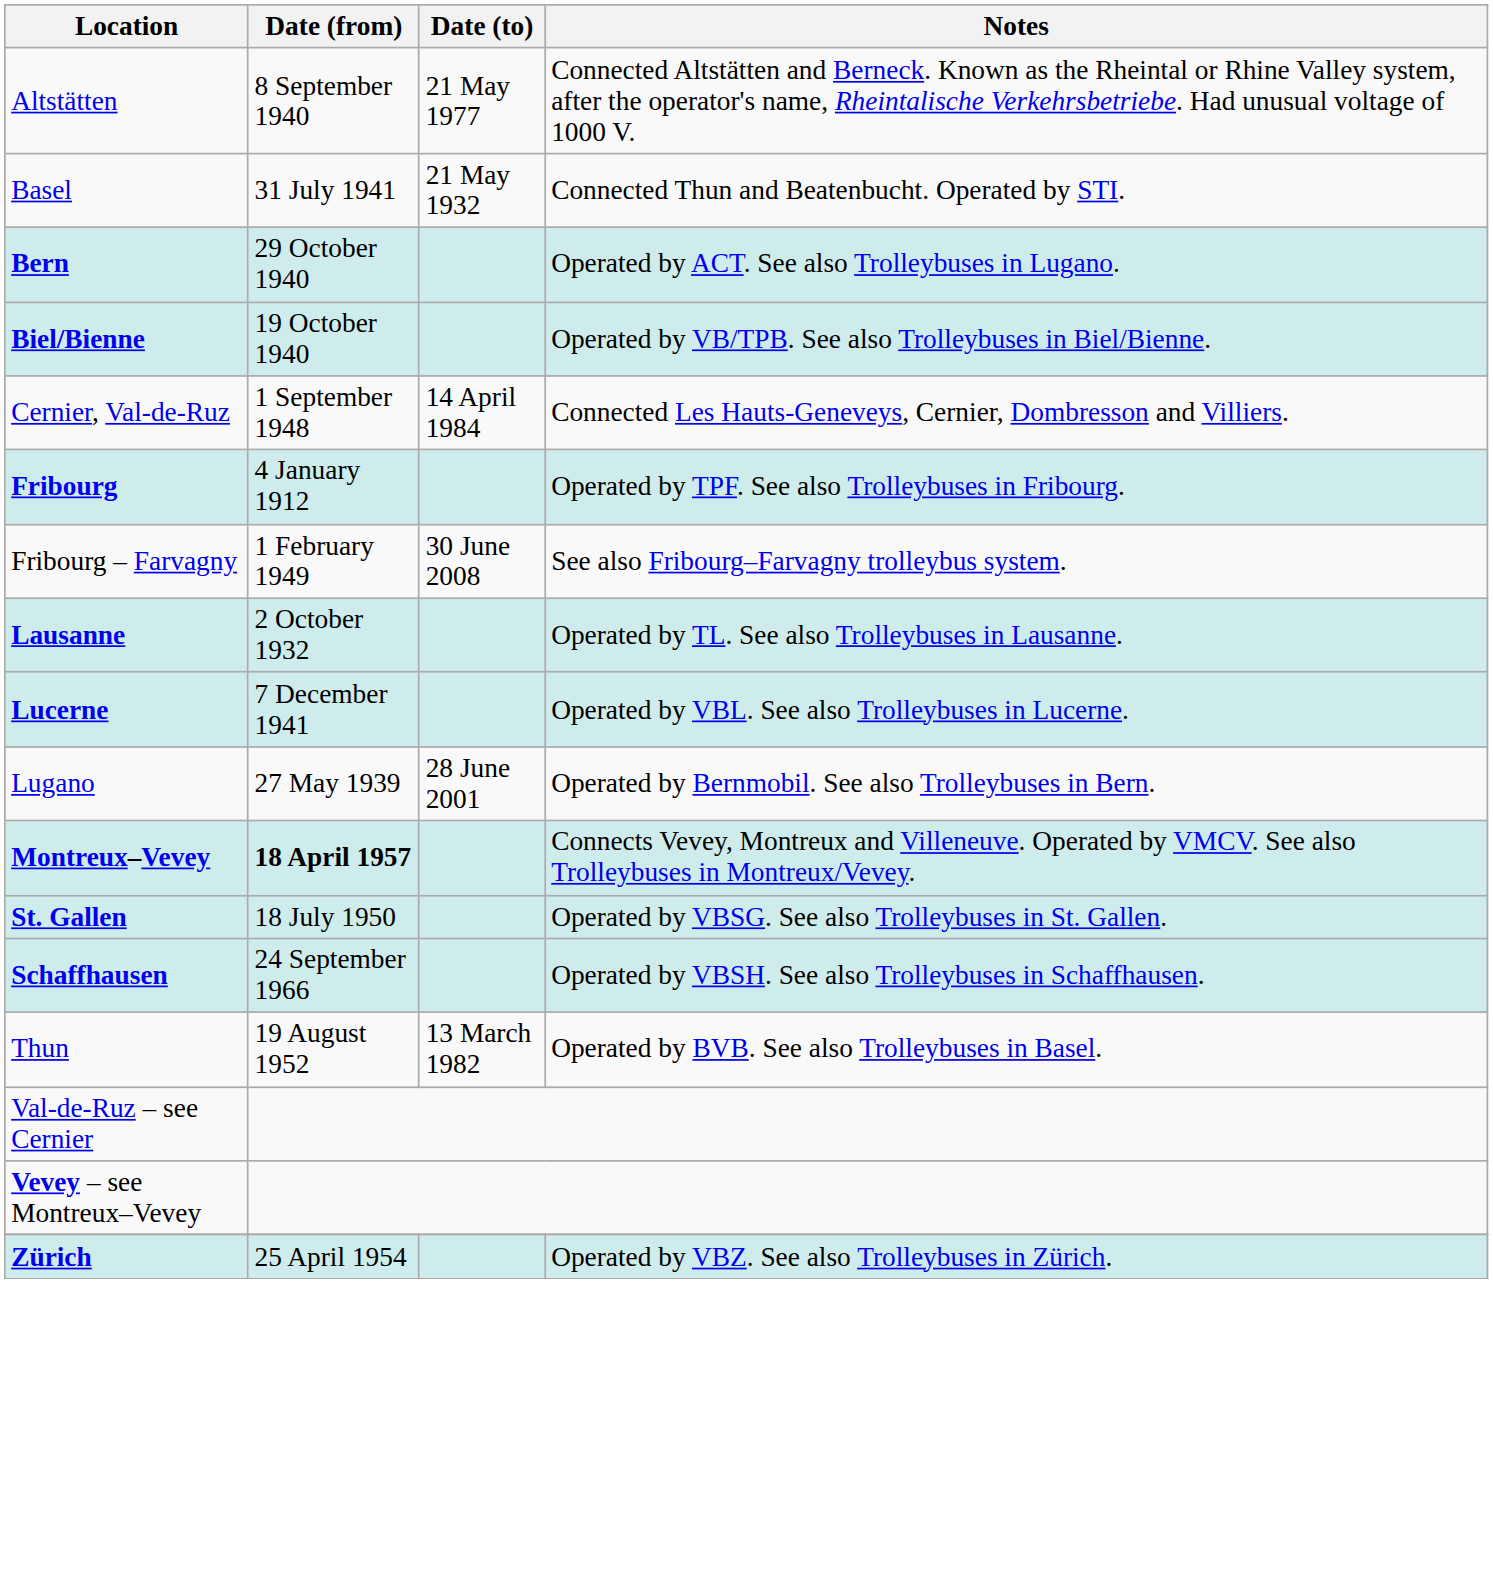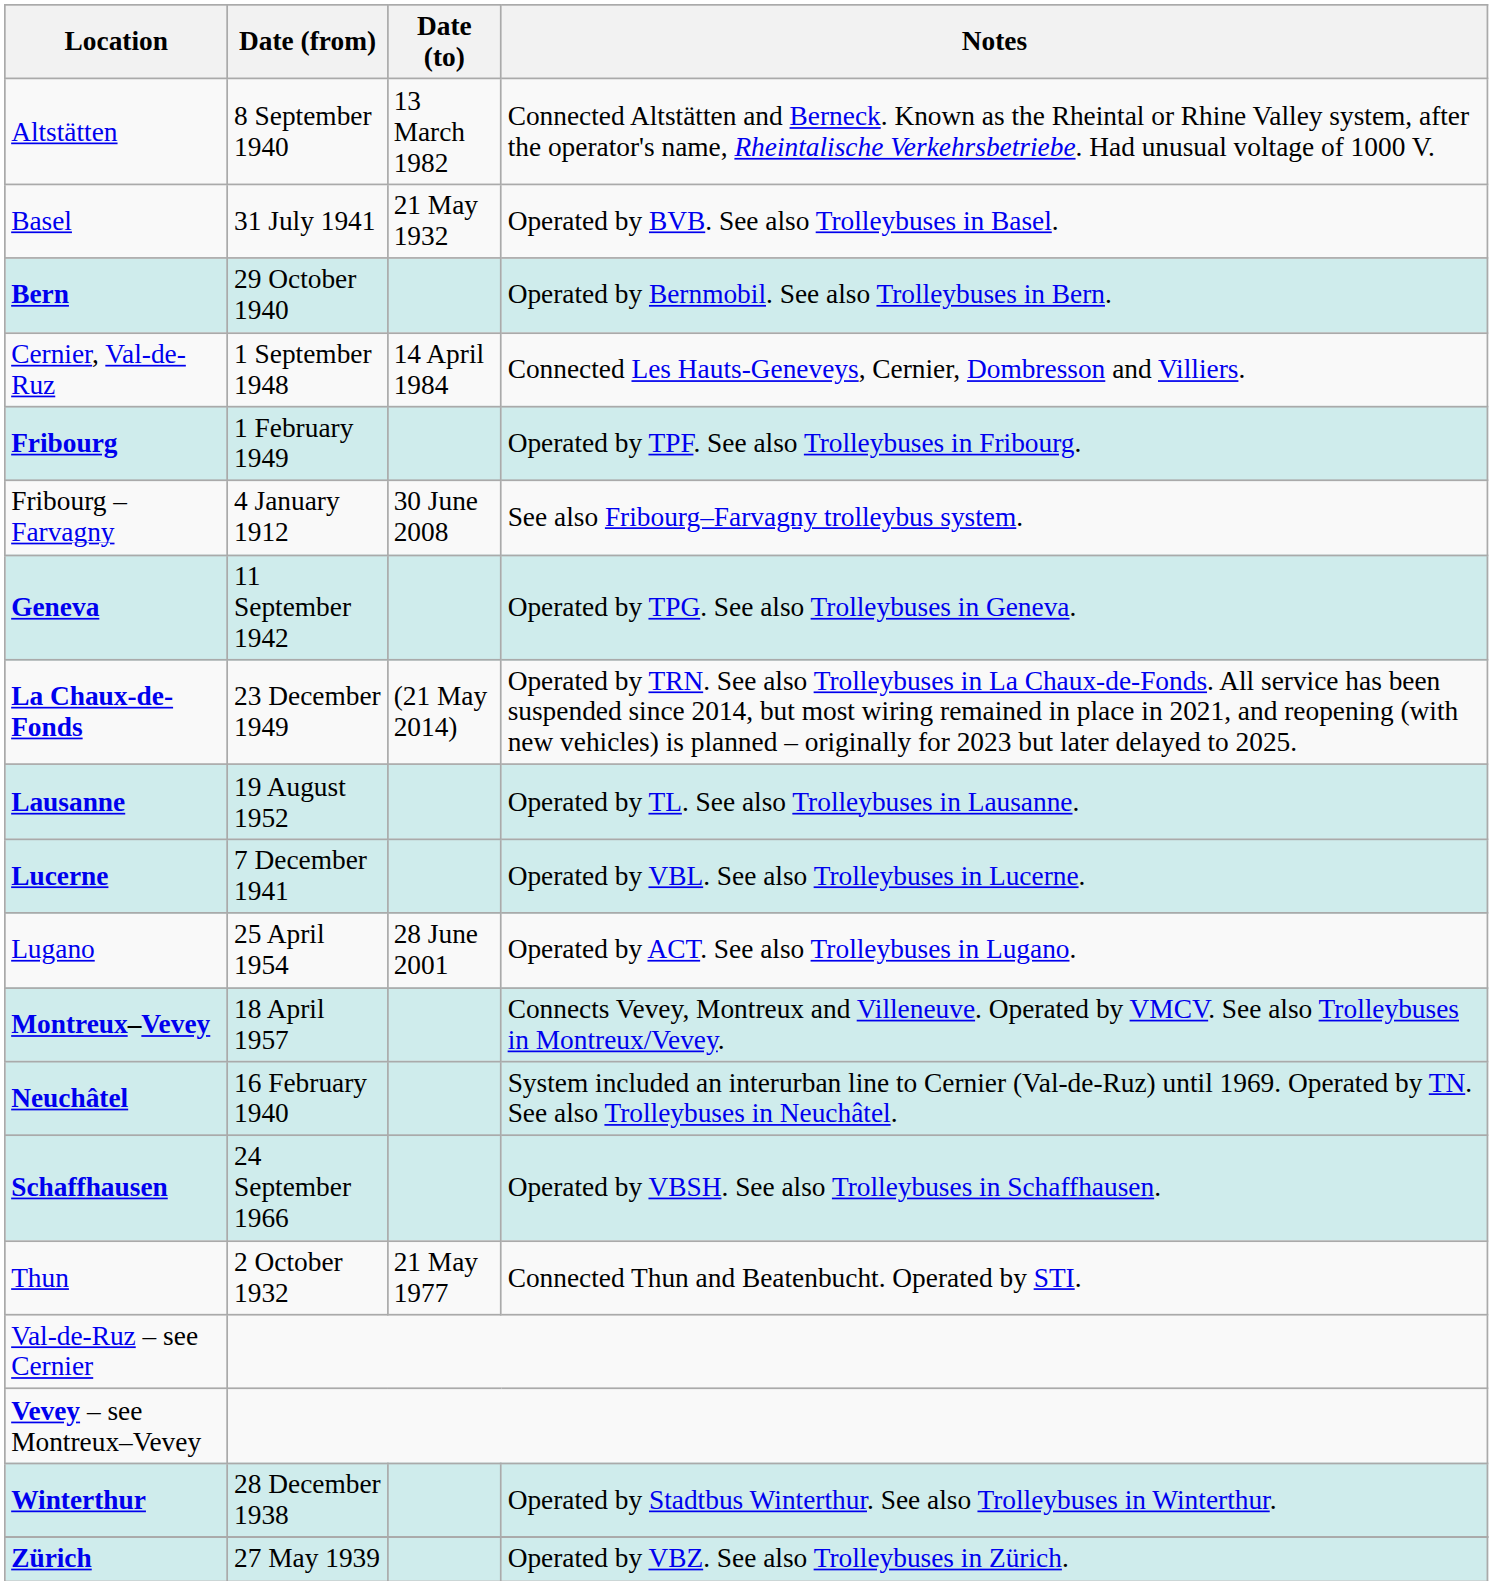 <table class="wikitable">
 <tr>
 <th>Location</th>
 <th>Date (from)</th>
 <th>Date (to)</th>
 <th>Notes</th>
 </tr>
 <tr>
 <td><a href='#'>Altstätten</a></td>
 <td>8 September 1940</td>
-<td>21 May 1977</td>
+<td>13 March 1982</td>
 <td>Connected Altstätten and <a href='#'>Berneck</a>. Known as the Rheintal or Rhine Valley system, after the operator's name, <em><a href='#'>Rheintalische Verkehrsbetriebe</a></em>. Had unusual voltage of 1000 V.</td>
 </tr>
 <tr>
 <td><a href='#'>Basel</a></td>
 <td>31 July 1941</td>
 <td>21 May 1932</td>
-<td>Connected Thun and Beatenbucht. Operated by <a href='#'>STI</a>.</td>
+<td>Operated by <a href='#'>BVB</a>. See also <a href='#'>Trolleybuses in Basel</a>.</td>
 </tr>
 <tr style="background:#CFECEC">
 <td><strong><a href='#'>Bern</a></strong></td>
 <td>29 October 1940</td>
 <td></td>
-<td>Operated by <a href='#'>ACT</a>. See also <a href='#'>Trolleybuses in Lugano</a>.</td>
-</tr>
-<tr style="background:#CFECEC">
-<td><strong><a href='#'>Biel/Bienne</a></strong></td>
-<td>19 October 1940</td>
-<td></td>
-<td>Operated by <a href='#'>VB/TPB</a>. See also <a href='#'>Trolleybuses in Biel/Bienne</a>.</td>
+<td>Operated by <a href='#'>Bernmobil</a>. See also <a href='#'>Trolleybuses in Bern</a>.</td>
 </tr>
 <tr>
 <td><a href='#'>Cernier</a>, <a href='#'>Val-de-Ruz</a></td>
 <td>1 September 1948</td>
 <td>14 April 1984</td>
 <td>Connected <a href='#'>Les Hauts-Geneveys</a>, Cernier, <a href='#'>Dombresson</a> and <a href='#'>Villiers</a>.</td>
 </tr>
 <tr style="background:#CFECEC">
 <td><strong><a href='#'>Fribourg</a></strong></td>
-<td>4 January 1912</td>
+<td>1 February 1949</td>
 <td></td>
 <td>Operated by <a href='#'>TPF</a>. See also <a href='#'>Trolleybuses in Fribourg</a>.</td>
 </tr>
 <tr>
 <td>Fribourg – <a href='#'>Farvagny</a></td>
-<td>1 February 1949</td>
+<td>4 January 1912</td>
 <td>30 June 2008</td>
 <td>See also <a href='#'>Fribourg–Farvagny trolleybus system</a>.</td>
 </tr>
 <tr style="background:#CFECEC">
+<td><strong><a href='#'>Geneva</a></strong></td>
+<td>11 September 1942</td>
+<td></td>
+<td>Operated by <a href='#'>TPG</a>.  See also <a href='#'>Trolleybuses in Geneva</a>.</td>
+</tr>
+<tr>
+<td><strong><a href='#'>La Chaux-de-Fonds</a></strong></td>
+<td>23 December 1949</td>
+<td>(21 May 2014)</td>
+<td>Operated by <a href='#'>TRN</a>. See also <a href='#'>Trolleybuses in La Chaux-de-Fonds</a>. All service has been suspended since 2014, but most wiring remained in place in 2021, and reopening (with new vehicles) is planned – originally for 2023 but later delayed to 2025.</td>
+</tr>
+<tr style="background:#CFECEC">
 <td><strong><a href='#'>Lausanne</a></strong></td>
-<td>2 October 1932</td>
+<td>19 August 1952</td>
 <td></td>
 <td>Operated by <a href='#'>TL</a>. See also <a href='#'>Trolleybuses in Lausanne</a>.</td>
 </tr>
 <tr style="background:#CFECEC">
 <td><strong><a href='#'>Lucerne</a></strong></td>
 <td>7 December 1941</td>
 <td></td>
 <td>Operated by <a href='#'>VBL</a>. See also <a href='#'>Trolleybuses in Lucerne</a>.</td>
 </tr>
 <tr>
 <td><a href='#'>Lugano</a></td>
-<td>27 May 1939</td>
+<td>25 April 1954</td>
 <td>28 June 2001</td>
-<td>Operated by <a href='#'>Bernmobil</a>. See also <a href='#'>Trolleybuses in Bern</a>.</td>
+<td>Operated by <a href='#'>ACT</a>. See also <a href='#'>Trolleybuses in Lugano</a>.</td>
 </tr>
 <tr style="background:#CFECEC">
 <td><strong><a href='#'>Montreux</a>–<a href='#'>Vevey</a></strong></td>
-<td><strong>18 April 1957</strong></td>
+<td>18 April 1957</td>
 <td> </td>
 <td>Connects Vevey, Montreux and <a href='#'>Villeneuve</a>. Operated by <a href='#'>VMCV</a>. See also <a href='#'>Trolleybuses in Montreux/Vevey</a>.</td>
 </tr>
 <tr style="background:#CFECEC">
-<td><strong><a href='#'>St. Gallen</a></strong></td>
-<td>18 July 1950</td>
+<td><strong><a href='#'>Neuchâtel</a></strong></td>
+<td>16 February 1940</td>
 <td></td>
-<td>Operated by <a href='#'>VBSG</a>. See also <a href='#'>Trolleybuses in St. Gallen</a>.</td>
+<td>System included an interurban line to Cernier (Val-de-Ruz) until 1969. Operated by <a href='#'>TN</a>. See also <a href='#'>Trolleybuses in Neuchâtel</a>.</td>
 </tr>
 <tr style="background:#CFECEC">
 <td><strong><a href='#'>Schaffhausen</a></strong></td>
 <td>24 September 1966</td>
 <td></td>
 <td>Operated by <a href='#'>VBSH</a>. See also <a href='#'>Trolleybuses in Schaffhausen</a>.</td>
 </tr>
 <tr>
 <td><a href='#'>Thun</a></td>
-<td>19 August 1952</td>
-<td>13 March 1982</td>
-<td>Operated by <a href='#'>BVB</a>. See also <a href='#'>Trolleybuses in Basel</a>.</td>
+<td>2 October 1932</td>
+<td>21 May 1977</td>
+<td>Connected Thun and Beatenbucht. Operated by <a href='#'>STI</a>.</td>
 </tr>
 <tr>
 <td><a href='#'>Val-de-Ruz</a> – see <a href='#'>Cernier</a></td>
 <td colspan=3></td>
 </tr>
 <tr>
 <td><strong><a href='#'>Vevey</a></strong> – see Montreux–Vevey</td>
 <td colspan=3></td>
 </tr>
+<tr style="background:#CFECEC">
+<td><strong><a href='#'>Winterthur</a></strong></td>
+<td>28 December 1938</td>
+<td></td>
+<td>Operated by <a href='#'>Stadtbus Winterthur</a>. See also <a href='#'>Trolleybuses in Winterthur</a>.</td>
+</tr>
 <tr>
 </tr>
 <tr style="background:#CFECEC">
 <td><strong><a href='#'>Zürich</a></strong></td>
-<td>25 April 1954</td>
+<td>27 May 1939</td>
 <td></td>
 <td>Operated by <a href='#'>VBZ</a>. See also <a href='#'>Trolleybuses in Zürich</a>.</td>
 </tr>
 </table>
